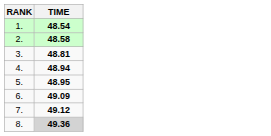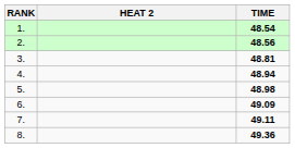 <table class="wikitable" style="border-collapse: collapse; font-size: 90%;">
 <tr>
 <th>RANK</th>
+<th style="width: 20em">HEAT 2</th>
 <th style="width: 5em">TIME</th>
 </tr>
 <tr style="background:#ccffcc;">
 <td align="center">1.</td>
+<td></td>
 <td align="center"><strong>48.54</strong></td>
 </tr>
 <tr style="background:#ccffcc;">
 <td align="center">2.</td>
-<td align="center"><strong>48.58</strong></td>
+<td></td>
+<td align="center"><strong>48.56</strong></td>
 </tr>
 <tr>
 <td align="center">3.</td>
+<td></td>
 <td align="center"><strong>48.81</strong></td>
 </tr>
 <tr>
 <td align="center">4.</td>
+<td></td>
 <td align="center"><strong>48.94</strong></td>
 </tr>
 <tr>
 <td align="center">5.</td>
-<td align="center"><strong>48.95</strong></td>
+<td></td>
+<td align="center"><strong>48.98</strong></td>
 </tr>
 <tr>
 <td align="center">6.</td>
+<td></td>
 <td align="center"><strong>49.09</strong></td>
 </tr>
 <tr>
 <td align="center">7.</td>
-<td align="center"><strong>49.12</strong></td>
+<td></td>
+<td align="center"><strong>49.11</strong></td>
 </tr>
 <tr>
 <td align="center">8.</td>
-<td align="center" style="background: lightgrey;"><strong>49.36</strong></td>
+<td></td>
+<td align="center"><strong>49.36</strong></td>
 </tr>
 </table>
